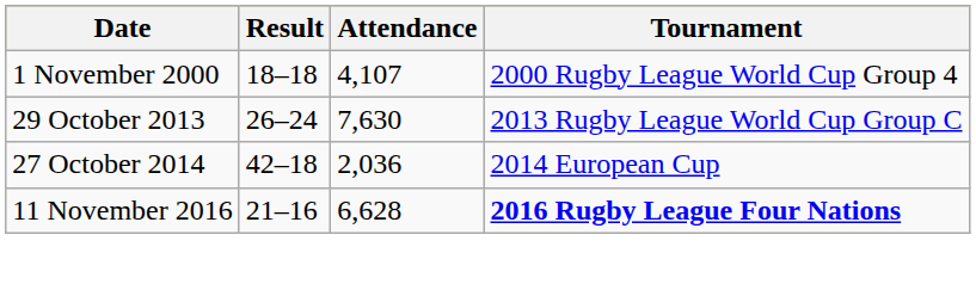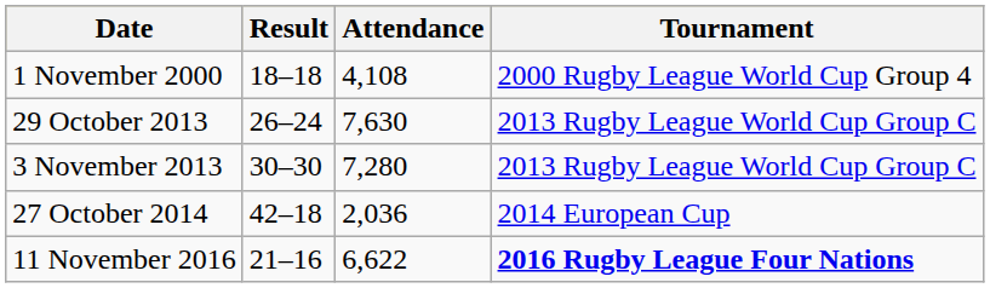 <table class="wikitable">
 <tr style="background:#bdb76b;">
 <th>Date</th>
 <th>Result</th>
 <th>Attendance</th>
 <th>Tournament</th>
 </tr>
 <tr>
 <td>1 November 2000</td>
 <td> 18–18 </td>
-<td>4,107</td>
+<td>4,108</td>
 <td><a href='#'>2000 Rugby League World Cup</a> Group 4</td>
 </tr>
 <tr>
 <td>29 October 2013</td>
 <td> 26–24 </td>
 <td>7,630</td>
+<td><a href='#'>2013 Rugby League World Cup Group C</a></td>
+</tr>
+<tr>
+<td>3 November 2013</td>
+<td> 30–30 </td>
+<td>7,280</td>
 <td><a href='#'>2013 Rugby League World Cup Group C</a></td>
 </tr>
 <tr>
 <td>27 October 2014</td>
 <td> 42–18 </td>
 <td>2,036</td>
 <td><a href='#'>2014 European Cup</a></td>
 </tr>
 <tr>
 <td>11 November 2016</td>
 <td> 21–16 </td>
-<td>6,628</td>
+<td>6,622</td>
 <td><strong><a href='#'>2016 Rugby League Four Nations</a></strong></td>
 </tr>
 </table>
